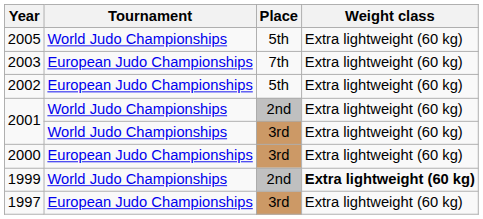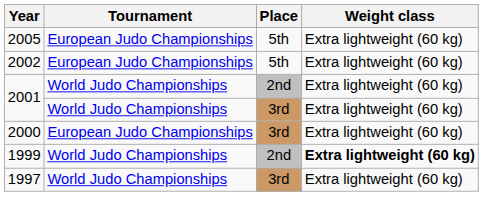 <table class=wikitable>
 <tr>
 <th>Year</th>
 <th>Tournament</th>
 <th>Place</th>
 <th>Weight class</th>
 </tr>
 <tr>
 <td>2005</td>
-<td><a href='#'>World Judo Championships</a></td>
+<td><a href='#'>European Judo Championships</a></td>
 <td align="center">5th</td>
-<td>Extra lightweight (60 kg)</td>
-</tr>
-<tr>
-<td>2003</td>
-<td><a href='#'>European Judo Championships</a></td>
-<td align="center">7th</td>
 <td>Extra lightweight (60 kg)</td>
 </tr>
 <tr>
 <td>2002</td>
 <td><a href='#'>European Judo Championships</a></td>
 <td align="center">5th</td>
 <td>Extra lightweight (60 kg)</td>
 </tr>
 <tr>
 <td rowspan=2>2001</td>
 <td><a href='#'>World Judo Championships</a></td>
 <td bgcolor="silver" align="center">2nd</td>
 <td>Extra lightweight (60 kg)</td>
 </tr>
 <tr>
 <td><a href='#'>World Judo Championships</a></td>
 <td bgcolor="cc9966" align="center">3rd</td>
 <td>Extra lightweight (60 kg)</td>
 </tr>
 <tr>
 <td>2000</td>
 <td><a href='#'>European Judo Championships</a></td>
 <td bgcolor="cc9966" align="center">3rd</td>
 <td>Extra lightweight (60 kg)</td>
 </tr>
 <tr>
 <td>1999</td>
 <td><a href='#'>World Judo Championships</a></td>
 <td bgcolor="silver" align="center">2nd</td>
 <td><strong>Extra lightweight (60 kg)</strong></td>
 </tr>
 <tr>
 <td>1997</td>
-<td><a href='#'>European Judo Championships</a></td>
+<td><a href='#'>World Judo Championships</a></td>
 <td bgcolor="cc9966" align="center">3rd</td>
 <td>Extra lightweight (60 kg)</td>
 </tr>
 </table>
